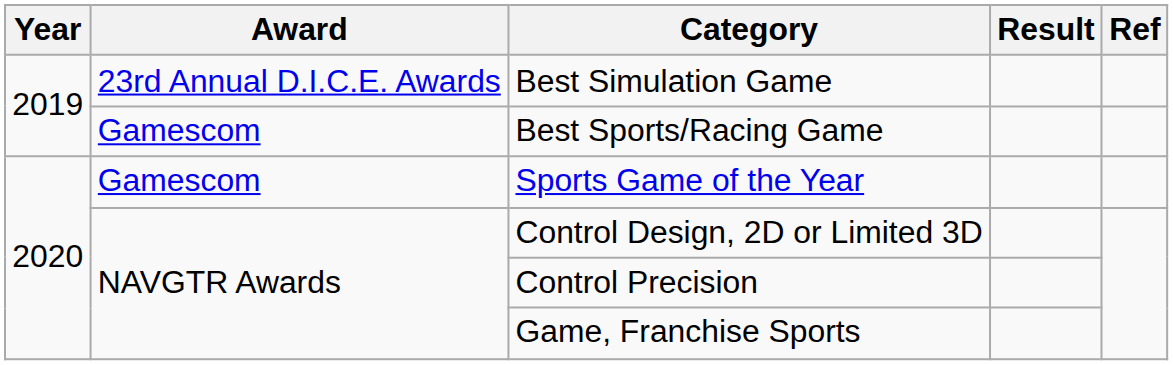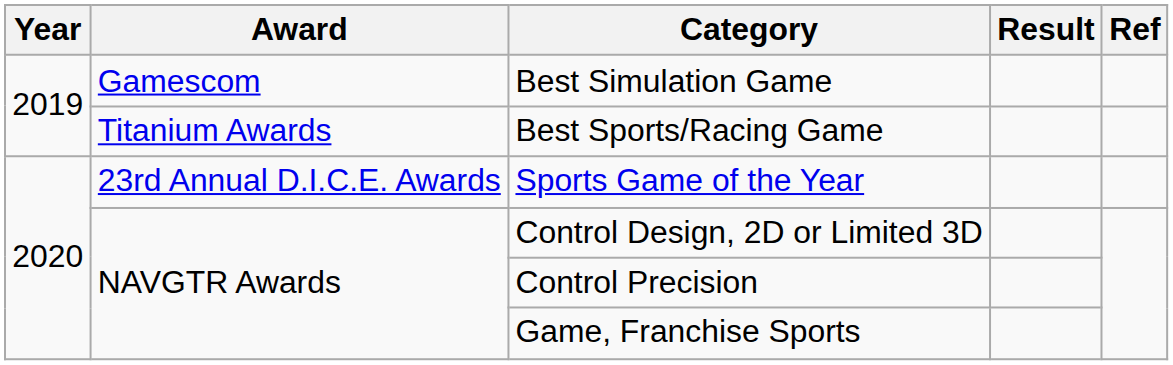 <table class="wikitable sortable">
 <tr>
 <th>Year</th>
 <th>Award</th>
 <th>Category</th>
 <th>Result</th>
 <th>Ref</th>
 </tr>
 <tr>
 <td style="text-align:center;" rowspan="2">2019</td>
-<td><a href='#'>23rd Annual D.I.C.E. Awards</a></td>
+<td><a href='#'>Gamescom</a></td>
 <td>Best Simulation Game</td>
 <td></td>
 <td style="text-align:center;"></td>
 </tr>
 <tr>
-<td><a href='#'>Gamescom</a></td>
+<td><a href='#'>Titanium Awards</a></td>
 <td>Best Sports/Racing Game</td>
 <td></td>
 <td style="text-align:center;"></td>
 </tr>
 <tr>
 <td style="text-align:center;" rowspan="4">2020</td>
-<td><a href='#'>Gamescom</a></td>
+<td><a href='#'>23rd Annual D.I.C.E. Awards</a></td>
 <td><a href='#'>Sports Game of the Year</a></td>
 <td></td>
 <td style="text-align:center;"></td>
 </tr>
 <tr>
 <td rowspan="3">NAVGTR Awards</td>
 <td>Control Design, 2D or Limited 3D</td>
 <td></td>
 <td rowspan="3" style="text-align:center;"></td>
 </tr>
 <tr>
 <td>Control Precision</td>
 <td></td>
 </tr>
 <tr>
 <td>Game, Franchise Sports</td>
 <td></td>
 </tr>
 </table>
